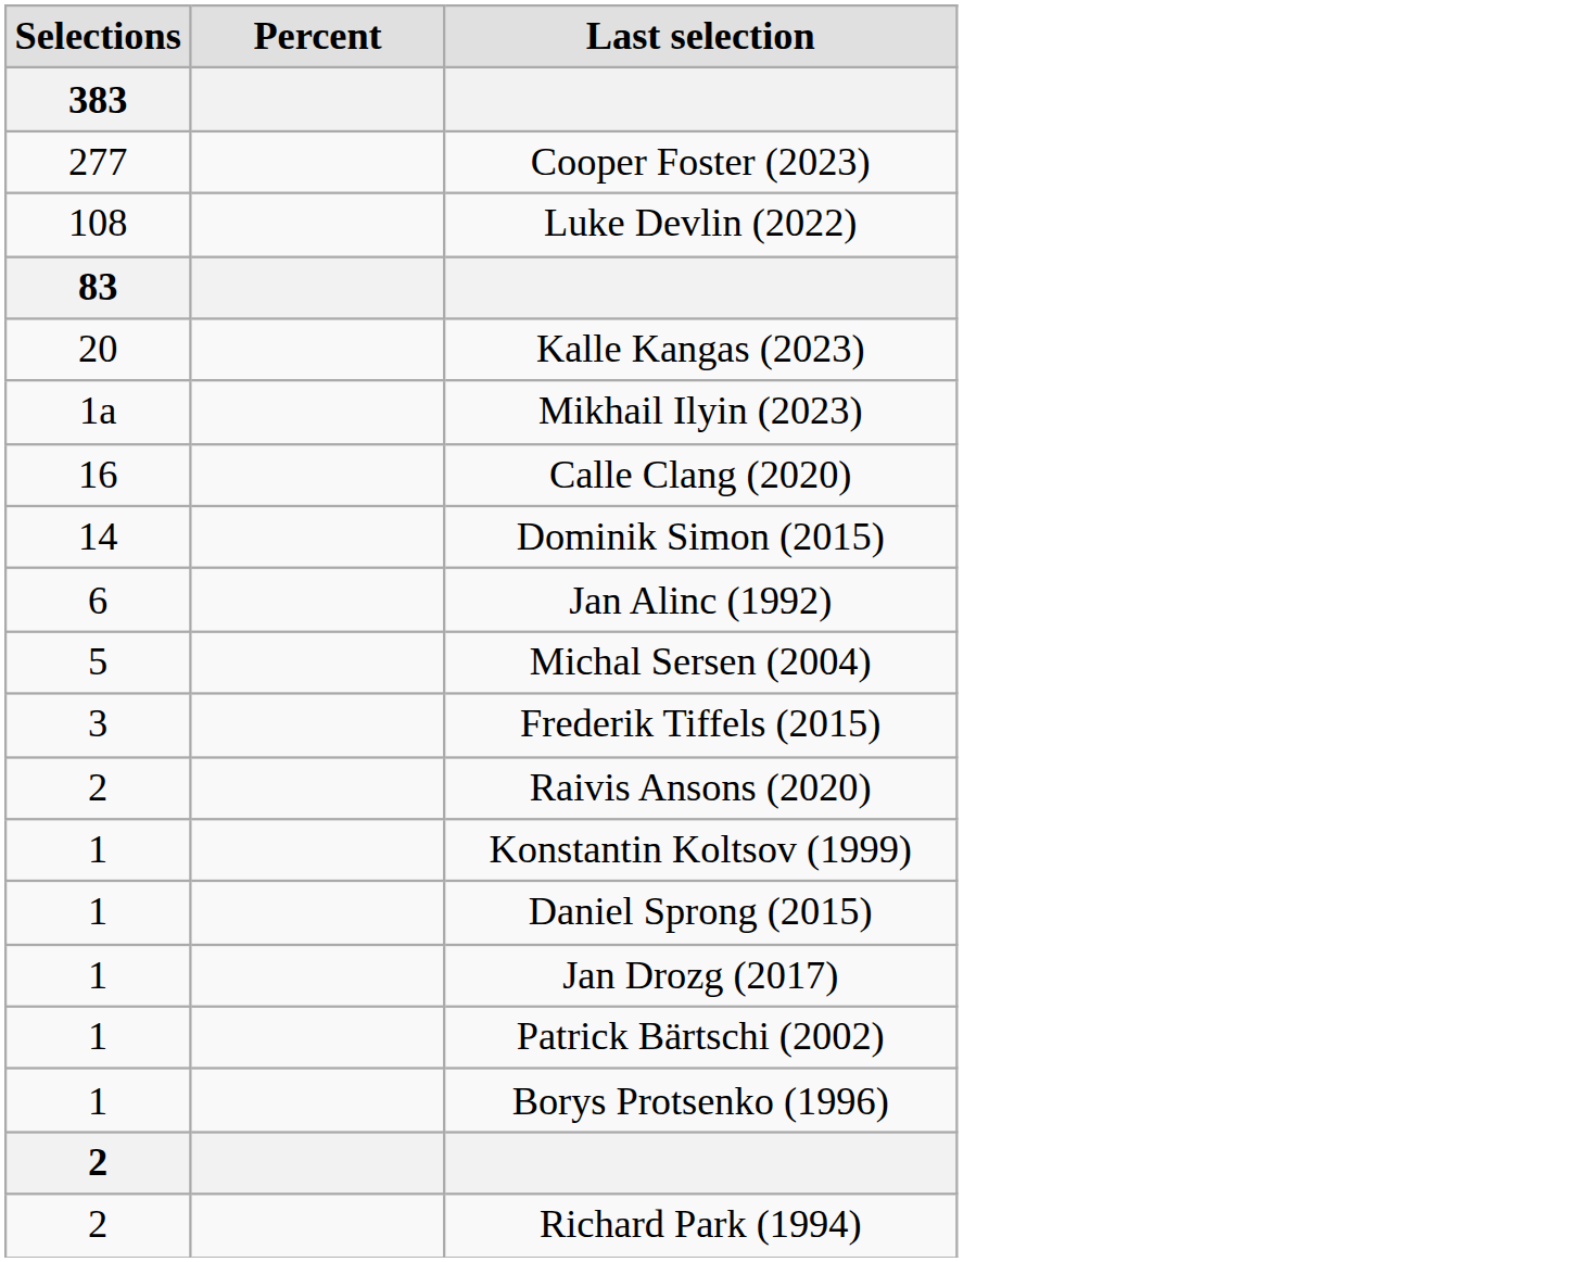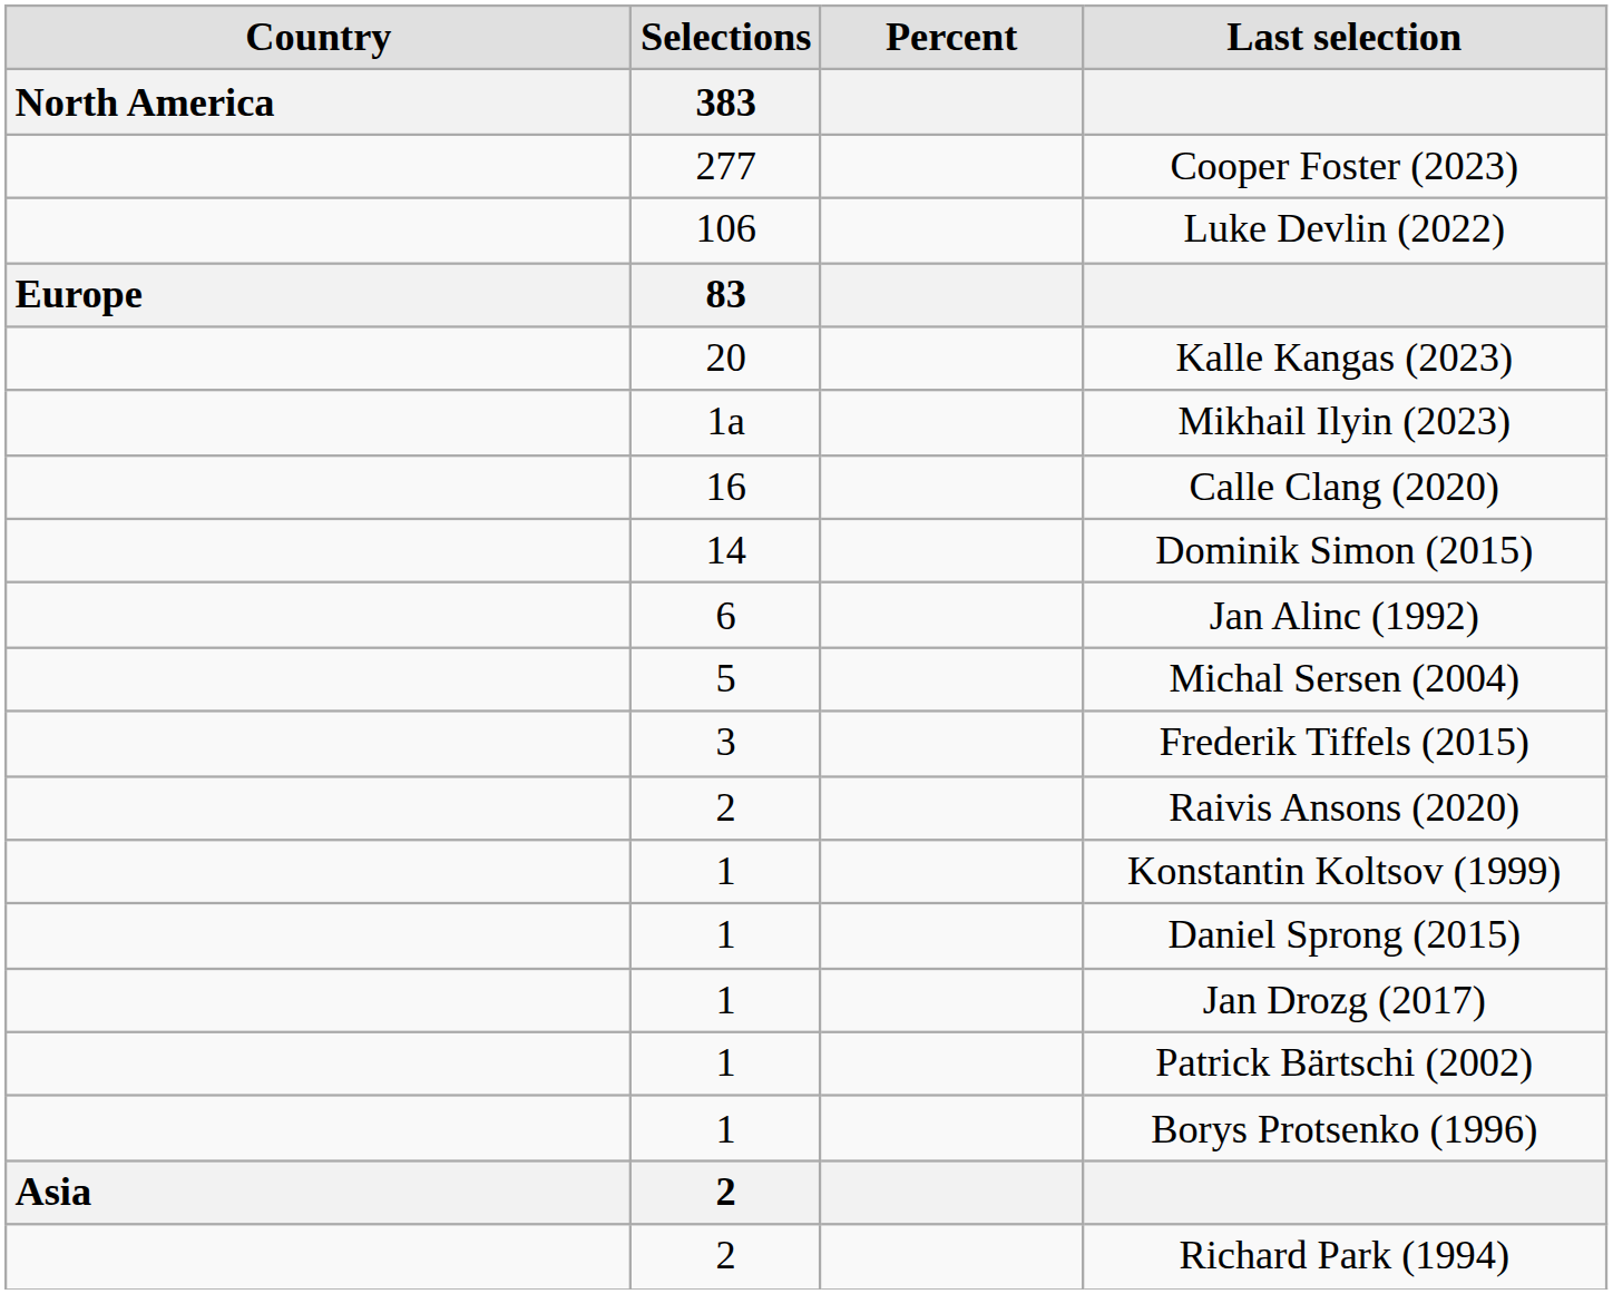 <table class="wikitable" style="text-align: center">
 <tr>
+<th style="background:#e0e0e0; width:15em;">Country</th>
 <th style="background:#e0e0e0; width:4em;">Selections</th>
 <th style="background:#e0e0e0; width:6em;">Percent</th>
 <th style="background:#e0e0e0; width:12.5em;">Last selection</th>
 </tr>
 <tr>
+<th style="text-align:left;">North America</th>
 <th>383</th>
 <th></th>
 <th></th>
 </tr>
 <tr>
+<td style="text-align:left;"></td>
 <td>277</td>
 <td></td>
 <td>Cooper Foster (2023)</td>
 </tr>
 <tr>
-<td>108</td>
+<td style="text-align:left;"></td>
+<td>106</td>
 <td></td>
 <td>Luke Devlin (2022)</td>
 </tr>
 <tr>
+<th style="text-align:left;">Europe</th>
 <th>83</th>
 <th></th>
 <th></th>
 </tr>
 <tr>
+<td style="text-align:left;"></td>
 <td>20</td>
 <td></td>
 <td>Kalle Kangas (2023)</td>
 </tr>
 <tr>
+<td style="text-align:left;"></td>
 <td>1a</td>
 <td></td>
 <td>Mikhail Ilyin (2023)</td>
 </tr>
 <tr>
+<td style="text-align:left;"></td>
 <td>16</td>
 <td></td>
 <td>Calle Clang (2020)</td>
 </tr>
 <tr>
+<td style="text-align:left;"></td>
 <td>14</td>
 <td></td>
 <td>Dominik Simon (2015)</td>
 </tr>
 <tr>
+<td style="text-align:left;"></td>
 <td>6</td>
 <td></td>
 <td>Jan Alinc (1992)</td>
 </tr>
 <tr>
+<td style="text-align:left;"></td>
 <td>5</td>
 <td></td>
 <td>Michal Sersen (2004)</td>
 </tr>
 <tr>
+<td style="text-align:left;"></td>
 <td>3</td>
 <td></td>
 <td>Frederik Tiffels (2015)</td>
 </tr>
 <tr>
+<td style="text-align:left;"></td>
 <td>2</td>
 <td></td>
 <td>Raivis Ansons (2020)</td>
 </tr>
 <tr>
+<td style="text-align:left;"></td>
 <td>1</td>
 <td></td>
 <td>Konstantin Koltsov (1999)</td>
 </tr>
 <tr>
+<td style="text-align:left;"></td>
 <td>1</td>
 <td></td>
 <td>Daniel Sprong (2015)</td>
 </tr>
 <tr>
+<td style="text-align:left;"></td>
 <td>1</td>
 <td></td>
 <td>Jan Drozg (2017)</td>
 </tr>
 <tr>
+<td style="text-align:left;"></td>
 <td>1</td>
 <td></td>
 <td>Patrick Bärtschi (2002)</td>
 </tr>
 <tr>
+<td style="text-align:left;"></td>
 <td>1</td>
 <td></td>
 <td>Borys Protsenko (1996)</td>
 </tr>
 <tr>
+<th style="text-align:left;">Asia</th>
 <th>2</th>
 <th></th>
 <th></th>
 </tr>
 <tr>
+<td style="text-align:left;"></td>
 <td>2</td>
 <td></td>
 <td>Richard Park (1994)</td>
 </tr>
 </table>
